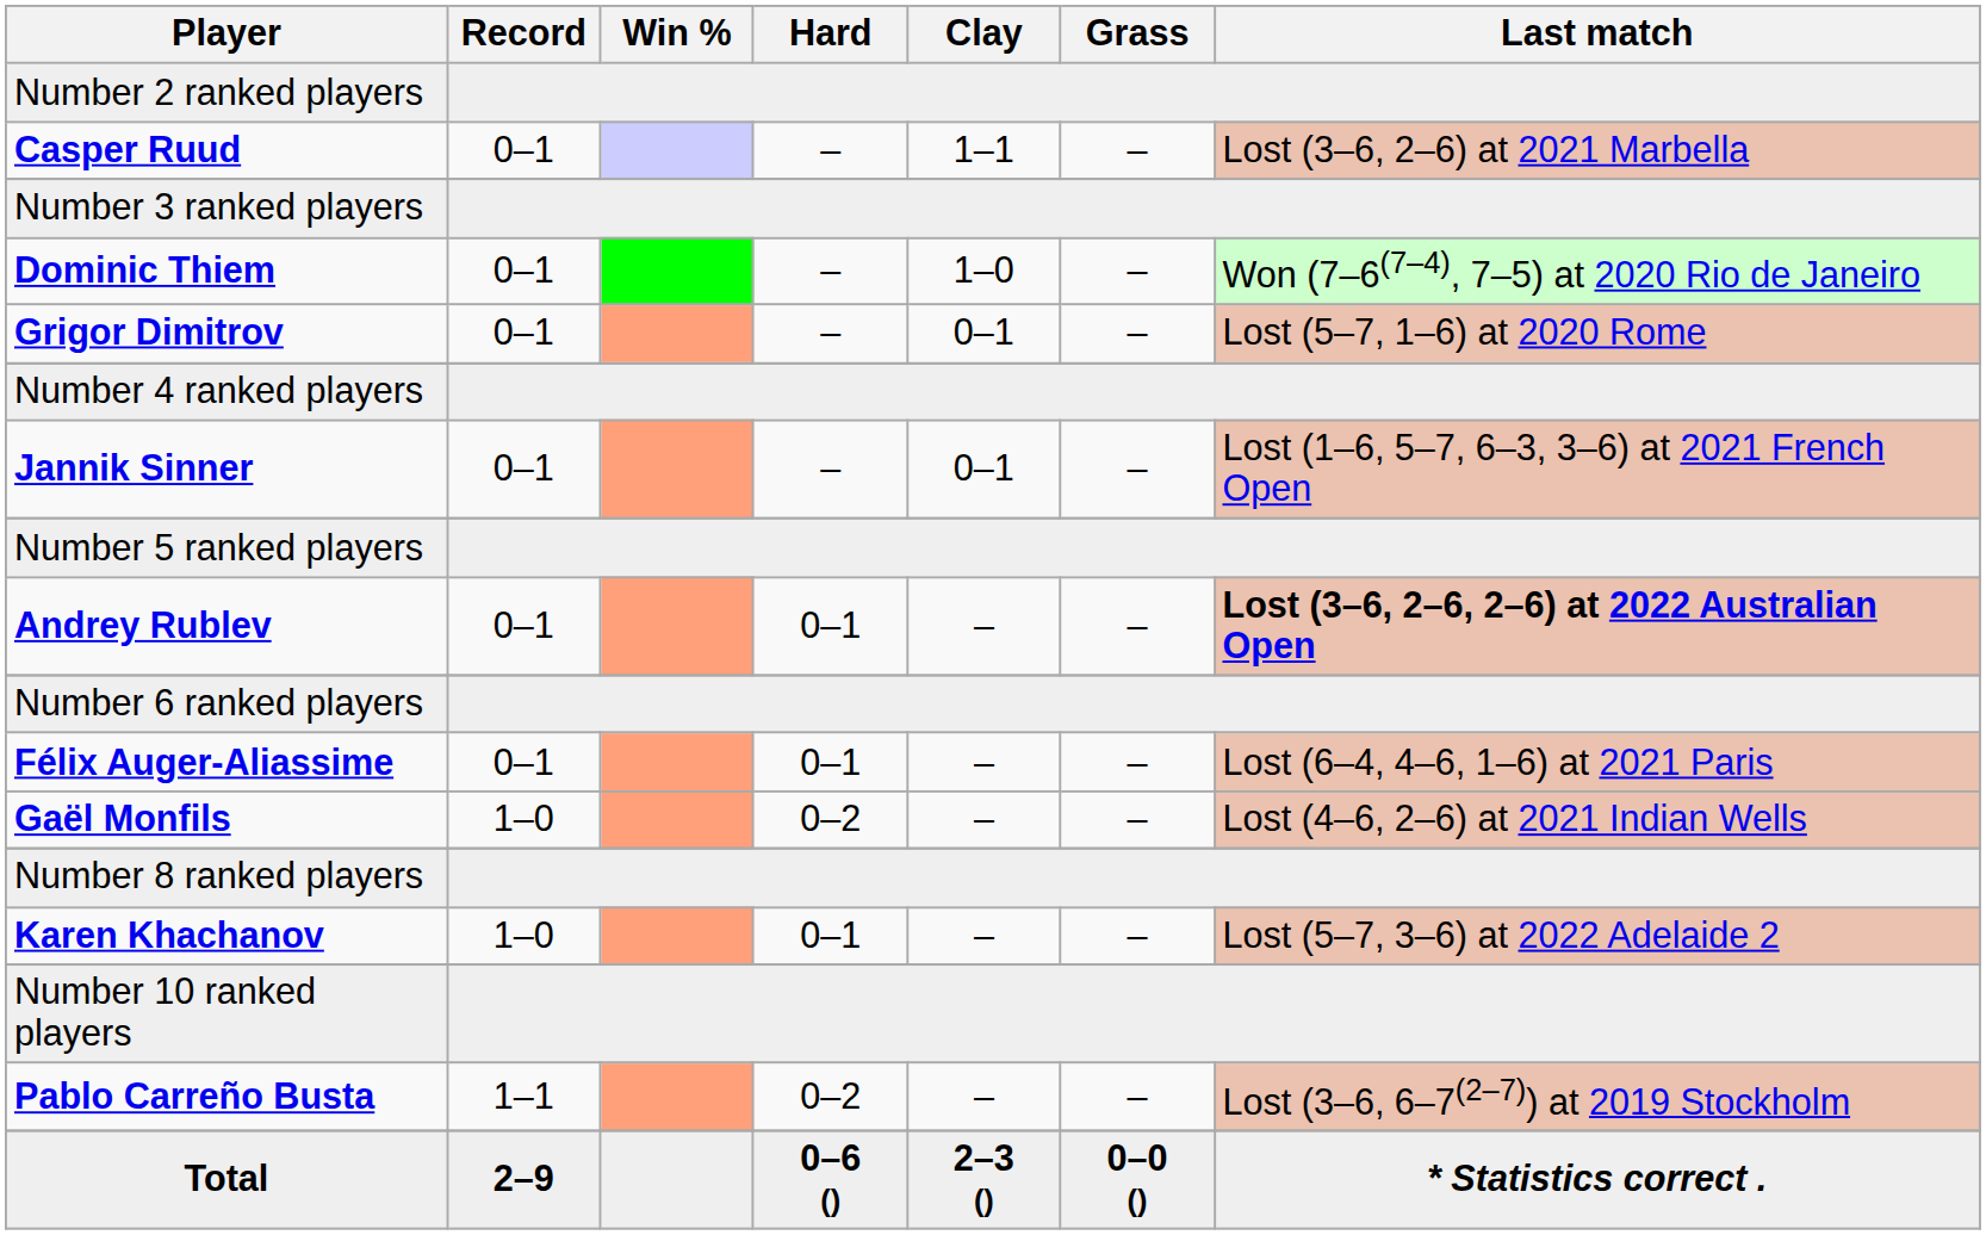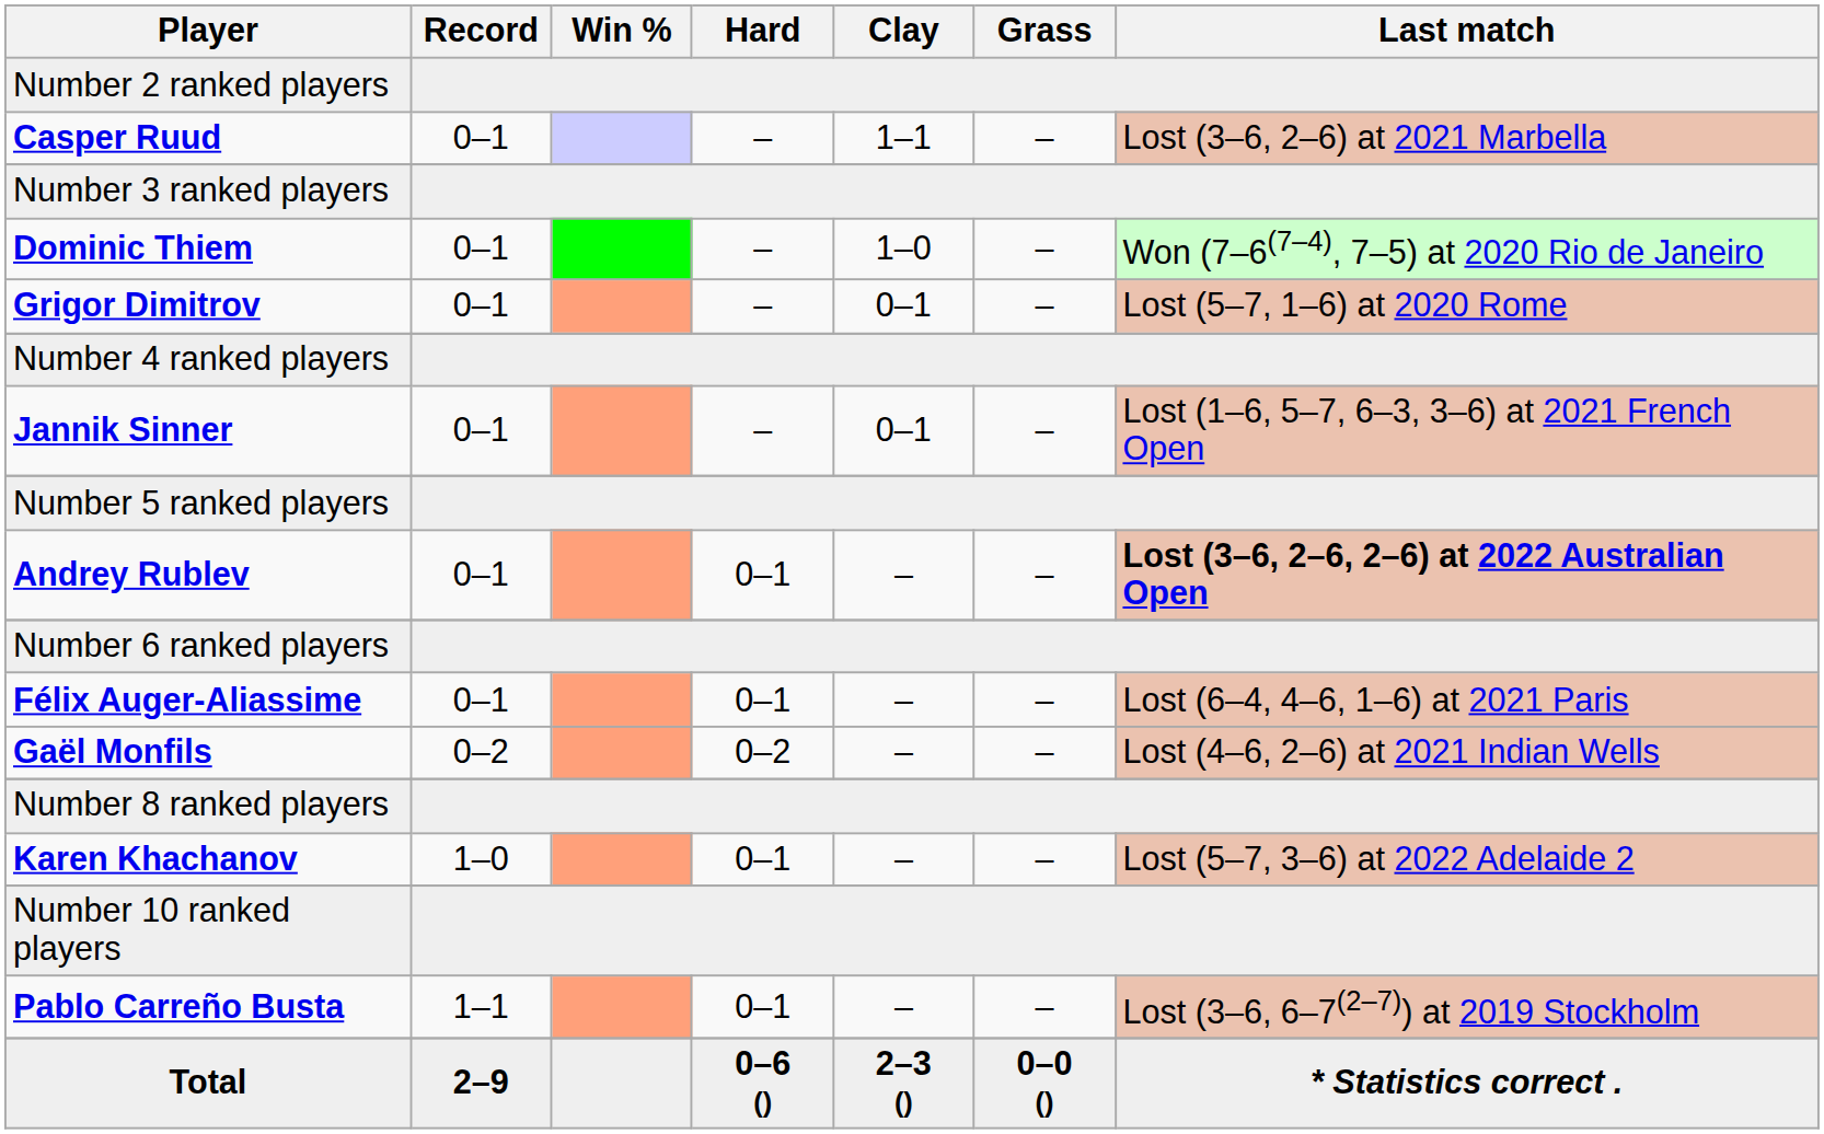 <table class="nowrap wikitable sortable" style=text-align:center>
 <tr>
 <th>Player</th>
 <th width=60>Record</th>
 <th width=60>Win %</th>
 <th width=60>Hard</th>
 <th width=60>Clay</th>
 <th width=60>Grass</th>
 <th>Last match</th>
 </tr>
 <tr style=background:#efefef>
 <td align=left>Number 2 ranked players</td>
 <td colspan="6"></td>
 </tr>
 <tr>
 <td align=left> <strong><a href='#'>Casper Ruud</a></strong></td>
 <td>0–1</td>
 <td bgcolor=ccccff></td>
 <td>–</td>
 <td>1–1</td>
 <td>–</td>
 <td style=background:#ebc2af;text-align:left>Lost (3–6, 2–6) at <a href='#'>2021 Marbella</a></td>
 </tr>
 <tr>
 </tr>
 <tr style=background:#efefef>
 <td align=left>Number 3 ranked players</td>
 <td colspan="6"></td>
 </tr>
 <tr>
 <td align=left> <strong><a href='#'>Dominic Thiem</a></strong></td>
 <td>0–1</td>
 <td bgcolor=lime></td>
 <td>–</td>
 <td>1–0</td>
 <td>–</td>
 <td style=background:#cfc;text-align:left>Won (7–6<sup>(7–4)</sup>, 7–5) at <a href='#'>2020 Rio de Janeiro</a></td>
 </tr>
 <tr>
 <td align=left> <strong><a href='#'>Grigor Dimitrov</a></strong></td>
 <td>0–1</td>
 <td bgcolor=ffa07a></td>
 <td>–</td>
 <td>0–1</td>
 <td>–</td>
 <td style=background:#ebc2af;text-align:left>Lost (5–7, 1–6) at <a href='#'>2020 Rome</a></td>
 </tr>
 <tr>
 </tr>
 <tr style=background:#efefef>
 <td align=left>Number 4 ranked players</td>
 <td colspan="6"></td>
 </tr>
 <tr>
 <td align=left> <strong><a href='#'>Jannik Sinner</a></strong></td>
 <td>0–1</td>
 <td bgcolor=ffa07a></td>
 <td>–</td>
 <td>0–1</td>
 <td>–</td>
 <td style=background:#ebc2af;text-align:left>Lost (1–6, 5–7, 6–3, 3–6) at <a href='#'>2021 French Open</a></td>
 </tr>
 <tr>
 </tr>
 <tr style=background:#efefef>
 <td align=left>Number 5 ranked players</td>
 <td colspan="6"></td>
 </tr>
 <tr>
 <td align=left> <strong><a href='#'>Andrey Rublev</a></strong></td>
 <td>0–1</td>
 <td bgcolor=ffa07a></td>
 <td>0–1</td>
 <td>–</td>
 <td>–</td>
 <td style=background:#ebc2af;text-align:left><strong>Lost (3–6, 2–6, 2–6) at <a href='#'>2022 Australian Open</a></strong></td>
 </tr>
 <tr>
 </tr>
 <tr style=background:#efefef>
 <td align=left>Number 6 ranked players</td>
 <td colspan="6"></td>
 </tr>
 <tr>
 <td align=left> <strong><a href='#'>Félix Auger-Aliassime</a></strong></td>
 <td>0–1</td>
 <td bgcolor=ffa07a></td>
 <td>0–1</td>
 <td>–</td>
 <td>–</td>
 <td style=background:#ebc2af;text-align:left>Lost (6–4, 4–6, 1–6) at <a href='#'>2021 Paris</a></td>
 </tr>
 <tr>
 <td align=left> <strong><a href='#'>Gaël Monfils</a></strong></td>
-<td>1–0</td>
+<td>0–2</td>
 <td bgcolor=ffa07a></td>
 <td>0–2</td>
 <td>–</td>
 <td>–</td>
 <td style=background:#ebc2af;text-align:left>Lost (4–6, 2–6) at <a href='#'>2021 Indian Wells</a></td>
 </tr>
 <tr>
 </tr>
 <tr style=background:#efefef>
 <td align=left>Number 8 ranked players</td>
 <td colspan="6"></td>
 </tr>
 <tr>
 <td align=left> <strong><a href='#'>Karen Khachanov</a></strong></td>
 <td>1–0</td>
 <td bgcolor=ffa07a></td>
 <td>0–1</td>
 <td>–</td>
 <td>–</td>
 <td style=background:#ebc2af;text-align:left>Lost (5–7, 3–6) at <a href='#'>2022 Adelaide 2</a></td>
 </tr>
 <tr>
 </tr>
 <tr style=background:#efefef>
 <td align=left>Number 10 ranked players</td>
 <td colspan="6"></td>
 </tr>
 <tr>
 <td align=left> <strong><a href='#'>Pablo Carreño Busta</a></strong></td>
 <td>1–1</td>
 <td bgcolor=ffa07a></td>
-<td>0–2</td>
+<td>0–1</td>
 <td>–</td>
 <td>–</td>
 <td style=background:#ebc2af;text-align:left>Lost (3–6, 6–7<sup>(2–7)</sup>) at <a href='#'>2019 Stockholm</a></td>
 </tr>
 <tr>
 </tr>
 <tr style="background:#efefef;font-weight:bold;">
 <td>Total</td>
 <td>2–9</td>
 <td></td>
 <td>0–6 <br> <small>()</small></td>
 <td>2–3 <br> <small>()</small></td>
 <td>0–0 <br> <small>()</small></td>
 <td><em>* Statistics correct .</em></td>
 </tr>
 </table>
